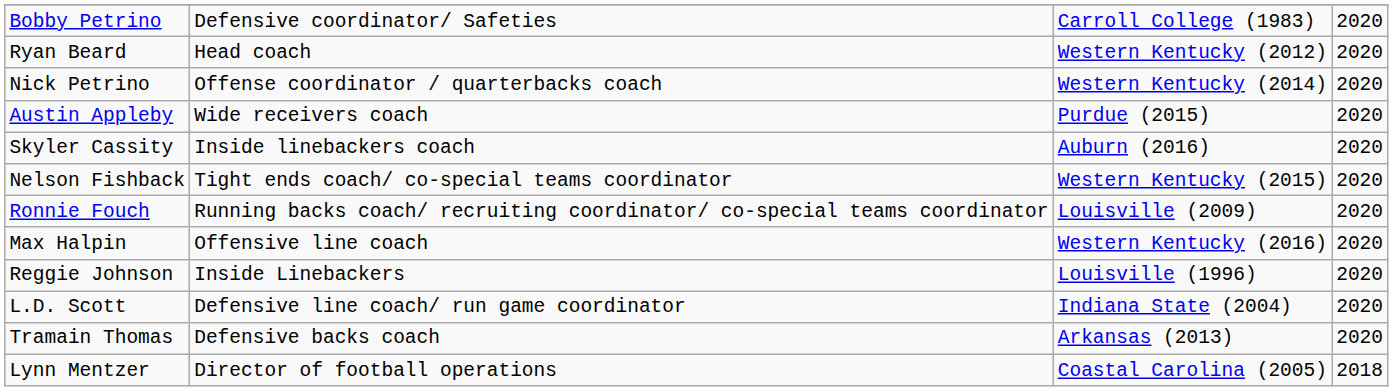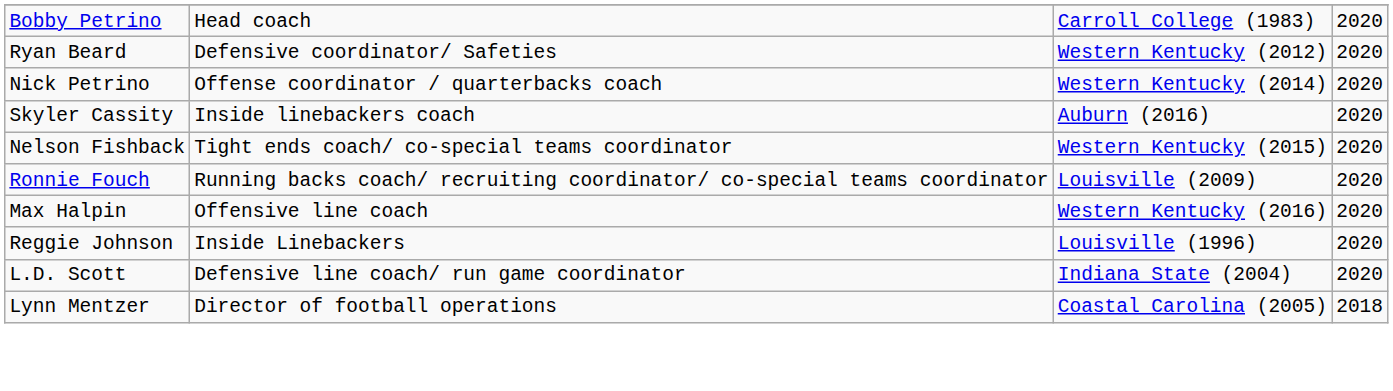 <table class="wikitable";">
 <tr>
 </tr>
 <tr>
 <td><a href='#'>Bobby Petrino</a></td>
-<td>Defensive coordinator/ Safeties</td>
+<td>Head coach</td>
 <td><a href='#'>Carroll College</a> (1983)</td>
 <td align=center>2020</td>
 </tr>
 <tr>
 <td>Ryan Beard</td>
-<td>Head coach</td>
+<td>Defensive coordinator/ Safeties</td>
 <td><a href='#'>Western Kentucky</a> (2012)</td>
 <td align=center>2020</td>
 </tr>
 <tr>
 <td>Nick Petrino</td>
 <td>Offense coordinator / quarterbacks coach</td>
 <td><a href='#'>Western Kentucky</a> (2014)</td>
-<td align=center>2020</td>
-</tr>
-<tr>
-<td><a href='#'>Austin Appleby</a></td>
-<td>Wide receivers coach</td>
-<td><a href='#'>Purdue</a> (2015)</td>
 <td align=center>2020</td>
 </tr>
 <tr>
 <td>Skyler Cassity</td>
 <td>Inside linebackers coach</td>
 <td><a href='#'>Auburn</a> (2016)</td>
 <td align=center>2020</td>
 </tr>
 <tr>
 <td>Nelson Fishback</td>
 <td>Tight ends coach/ co-special teams coordinator</td>
 <td><a href='#'>Western Kentucky</a> (2015)</td>
 <td align=center>2020</td>
 </tr>
 <tr>
 <td><a href='#'>Ronnie Fouch</a></td>
 <td>Running backs coach/ recruiting coordinator/ co-special teams coordinator</td>
 <td><a href='#'>Louisville</a> (2009)</td>
 <td align=center>2020</td>
 </tr>
 <tr>
 <td>Max Halpin</td>
 <td>Offensive line coach</td>
 <td><a href='#'>Western Kentucky</a> (2016)</td>
 <td align=center>2020</td>
 </tr>
 <tr>
 <td>Reggie Johnson</td>
 <td>Inside Linebackers</td>
 <td><a href='#'>Louisville</a> (1996)</td>
 <td align=center>2020</td>
 </tr>
 <tr>
 <td>L.D. Scott</td>
 <td>Defensive line coach/ run game coordinator</td>
 <td><a href='#'>Indiana State</a> (2004)</td>
 <td align=center>2020</td>
 </tr>
 <tr>
-<td>Tramain Thomas</td>
-<td>Defensive backs coach</td>
-<td><a href='#'>Arkansas</a> (2013)</td>
-<td align=center>2020</td>
-</tr>
-<tr>
 <td>Lynn Mentzer</td>
 <td>Director of football operations</td>
 <td><a href='#'>Coastal Carolina</a> (2005)</td>
 <td align=center>2018</td>
 </tr>
 </table>
